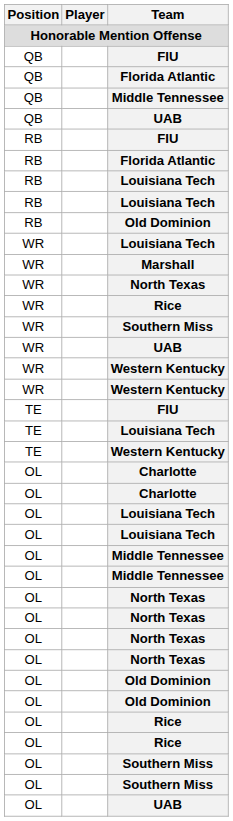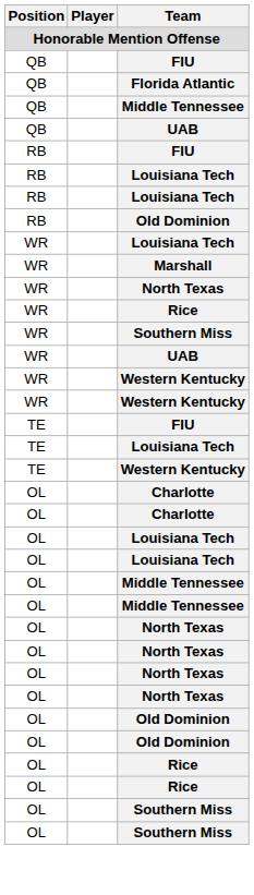 <table class="wikitable sortable">
 <tr>
 <th>Position</th>
 <th>Player</th>
 <th>Team</th>
 </tr>
 <tr>
 <td colspan="3" style="text-align:center; background:#ddd;"><strong>Honorable Mention Offense</strong></td>
 </tr>
 <tr style="text-align:center;">
 <td style="background:white">QB</td>
 <td style="background:white"></td>
 <th style=>FIU</th>
 </tr>
 <tr style="text-align:center;">
 <td style="background:white">QB</td>
 <td style="background:white"></td>
 <th style=>Florida Atlantic</th>
 </tr>
 <tr style="text-align:center;">
 <td style="background:white">QB</td>
 <td style="background:white"></td>
 <th style=>Middle Tennessee</th>
 </tr>
 <tr style="text-align:center;">
 <td style="background:white">QB</td>
 <td style="background:white"></td>
 <th style=>UAB</th>
 </tr>
 <tr style="text-align:center;">
 <td style="background:white">RB</td>
 <td style="background:white"></td>
 <th style=>FIU</th>
-</tr>
-<tr style="text-align:center;">
-<td style="background:white">RB</td>
-<td style="background:white"></td>
-<th style=>Florida Atlantic</th>
 </tr>
 <tr style="text-align:center;">
 <td style="background:white">RB</td>
 <td style="background:white"></td>
 <th style=>Louisiana Tech</th>
 </tr>
 <tr style="text-align:center;">
 <td style="background:white">RB</td>
 <td style="background:white"></td>
 <th style=>Louisiana Tech</th>
 </tr>
 <tr style="text-align:center;">
 <td style="background:white">RB</td>
 <td style="background:white"></td>
 <th style=>Old Dominion</th>
 </tr>
 <tr style="text-align:center;">
 <td style="background:white">WR</td>
 <td style="background:white"></td>
 <th style=>Louisiana Tech</th>
 </tr>
 <tr style="text-align:center;">
 <td style="background:white">WR</td>
 <td style="background:white"></td>
 <th style=>Marshall</th>
 </tr>
 <tr style="text-align:center;">
 <td style="background:white">WR</td>
 <td style="background:white"></td>
 <th style=>North Texas</th>
 </tr>
 <tr style="text-align:center;">
 <td style="background:white">WR</td>
 <td style="background:white"></td>
 <th style=>Rice</th>
 </tr>
 <tr style="text-align:center;">
 <td style="background:white">WR</td>
 <td style="background:white"></td>
 <th style=>Southern Miss</th>
 </tr>
 <tr style="text-align:center;">
 <td style="background:white">WR</td>
 <td style="background:white"></td>
 <th style=>UAB</th>
 </tr>
 <tr style="text-align:center;">
 <td style="background:white">WR</td>
 <td style="background:white"></td>
 <th style=>Western Kentucky</th>
 </tr>
 <tr style="text-align:center;">
 <td style="background:white">WR</td>
 <td style="background:white"></td>
 <th style=>Western Kentucky</th>
 </tr>
 <tr style="text-align:center;">
 <td style="background:white">TE</td>
 <td style="background:white"></td>
 <th style=>FIU</th>
 </tr>
 <tr style="text-align:center;">
 <td style="background:white">TE</td>
 <td style="background:white"></td>
 <th style=>Louisiana Tech</th>
 </tr>
 <tr style="text-align:center;">
 <td style="background:white">TE</td>
 <td style="background:white"></td>
 <th style=>Western Kentucky</th>
 </tr>
 <tr style="text-align:center;">
 <td style="background:white">OL</td>
 <td style="background:white"></td>
 <th style=>Charlotte</th>
 </tr>
 <tr style="text-align:center;">
 <td style="background:white">OL</td>
 <td style="background:white"></td>
 <th style=>Charlotte</th>
 </tr>
 <tr style="text-align:center;">
 <td style="background:white">OL</td>
 <td style="background:white"></td>
 <th style=>Louisiana Tech</th>
 </tr>
 <tr style="text-align:center;">
 <td style="background:white">OL</td>
 <td style="background:white"></td>
 <th style=>Louisiana Tech</th>
 </tr>
 <tr style="text-align:center;">
 <td style="background:white">OL</td>
 <td style="background:white"></td>
 <th style=>Middle Tennessee</th>
 </tr>
 <tr style="text-align:center;">
 <td style="background:white">OL</td>
 <td style="background:white"></td>
 <th style=>Middle Tennessee</th>
 </tr>
 <tr style="text-align:center;">
 <td style="background:white">OL</td>
 <td style="background:white"></td>
 <th style=>North Texas</th>
 </tr>
 <tr style="text-align:center;">
 <td style="background:white">OL</td>
 <td style="background:white"></td>
 <th style=>North Texas</th>
 </tr>
 <tr style="text-align:center;">
 <td style="background:white">OL</td>
 <td style="background:white"></td>
 <th style=>North Texas</th>
 </tr>
 <tr style="text-align:center;">
 <td style="background:white">OL</td>
 <td style="background:white"></td>
 <th style=>North Texas</th>
 </tr>
 <tr style="text-align:center;">
 <td style="background:white">OL</td>
 <td style="background:white"></td>
 <th style=>Old Dominion</th>
 </tr>
 <tr style="text-align:center;">
 <td style="background:white">OL</td>
 <td style="background:white"></td>
 <th style=>Old Dominion</th>
 </tr>
 <tr style="text-align:center;">
 <td style="background:white">OL</td>
 <td style="background:white"></td>
 <th style=>Rice</th>
 </tr>
 <tr style="text-align:center;">
 <td style="background:white">OL</td>
 <td style="background:white"></td>
 <th style=>Rice</th>
 </tr>
 <tr style="text-align:center;">
 <td style="background:white">OL</td>
 <td style="background:white"></td>
 <th style=>Southern Miss</th>
 </tr>
 <tr style="text-align:center;">
 <td style="background:white">OL</td>
 <td style="background:white"></td>
 <th style=>Southern Miss</th>
 </tr>
-<tr style="text-align:center;">
-<td style="background:white">OL</td>
-<td style="background:white"></td>
-<th style=>UAB</th>
-</tr>
 </table>
